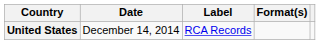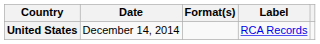 <table class="wikitable plainrowheaders">
 <tr>
 <th scope="col">Country</th>
 <th scope="col">Date</th>
+<th scope="col">Format(s)</th>
 <th scope="col">Label</th>
-<th scope="col">Format(s)</th>
 <th scope="col"></th>
 </tr>
 <tr>
 <th scope="row">United States</th>
 <td>December 14, 2014</td>
+<td></td>
 <td><a href='#'>RCA Records</a></td>
-<td></td>
 <td></td>
 </tr>
 </table>
